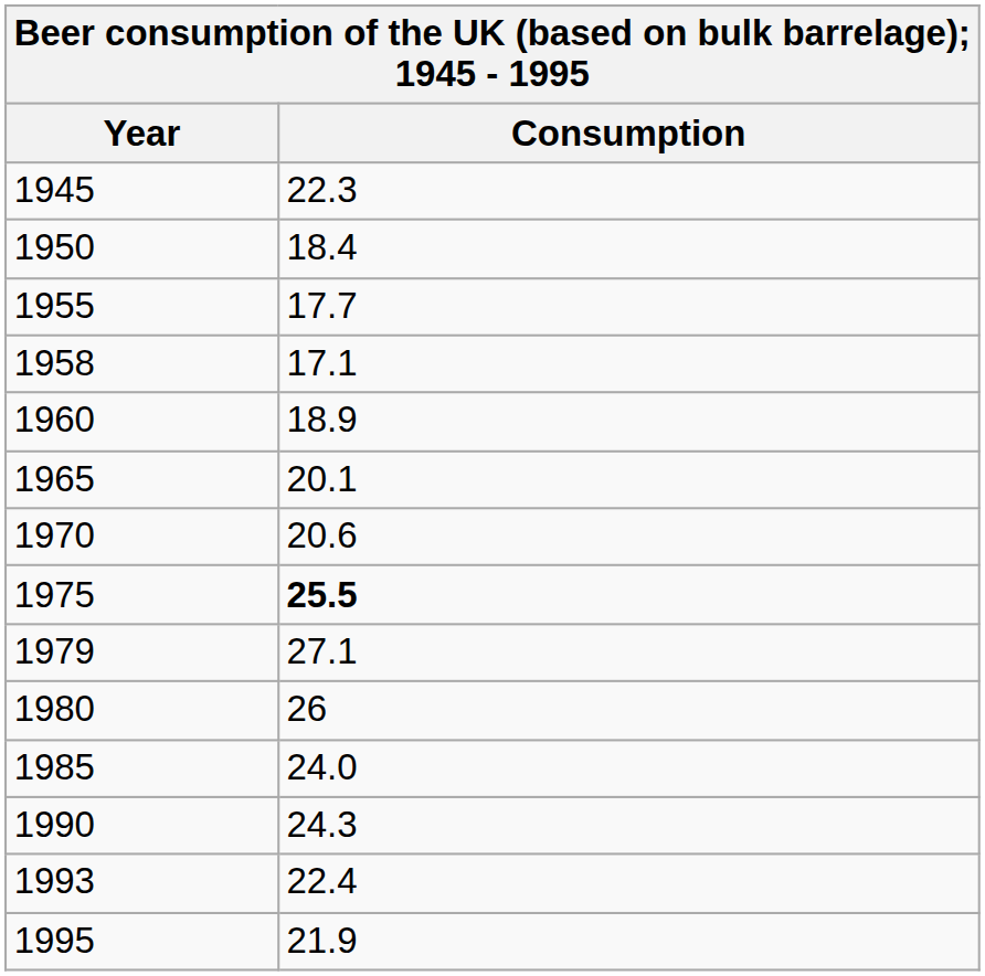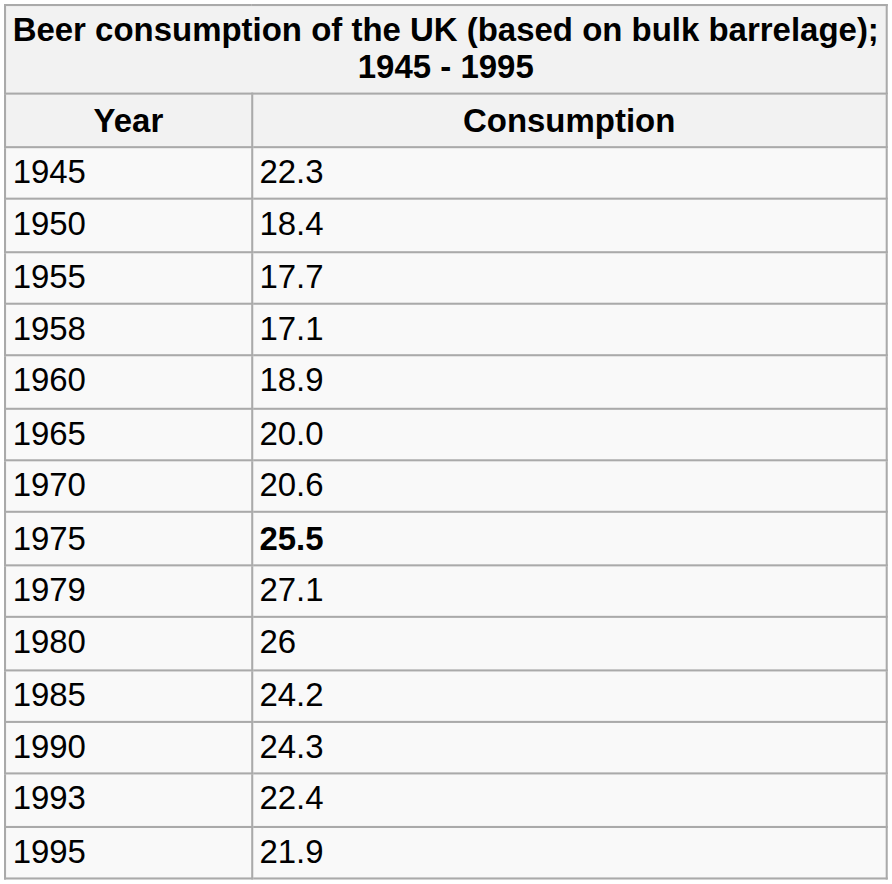 <table class="wikitable mw-collapsible">
 <tr>
 <th colspan="2">Beer consumption of the UK (based on bulk barrelage);<br>1945 - 1995</th>
 </tr>
 <tr>
 <th>Year</th>
 <th>Consumption</th>
 </tr>
 <tr>
 <td>1945</td>
 <td>22.3</td>
 </tr>
 <tr>
 <td>1950</td>
 <td>18.4</td>
 </tr>
 <tr>
 <td>1955</td>
 <td>17.7</td>
 </tr>
 <tr>
 <td>1958</td>
 <td>17.1</td>
 </tr>
 <tr>
 <td>1960</td>
 <td>18.9</td>
 </tr>
 <tr>
 <td>1965</td>
-<td>20.1</td>
+<td>20.0</td>
 </tr>
 <tr>
 <td>1970</td>
 <td>20.6</td>
 </tr>
 <tr>
 <td>1975</td>
 <td><strong>25.5</strong></td>
 </tr>
 <tr>
 <td>1979</td>
 <td>27.1</td>
 </tr>
 <tr>
 <td>1980</td>
 <td>26</td>
 </tr>
 <tr>
 <td>1985</td>
-<td>24.0</td>
+<td>24.2</td>
 </tr>
 <tr>
 <td>1990</td>
 <td>24.3</td>
 </tr>
 <tr>
 <td>1993</td>
 <td>22.4</td>
 </tr>
 <tr>
 <td>1995</td>
 <td>21.9</td>
 </tr>
 </table>
